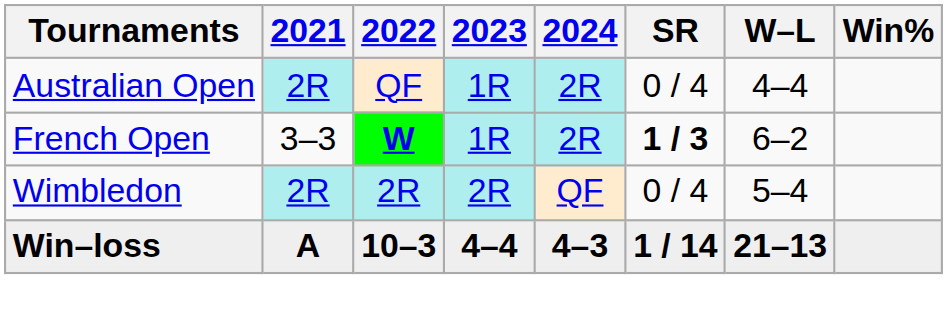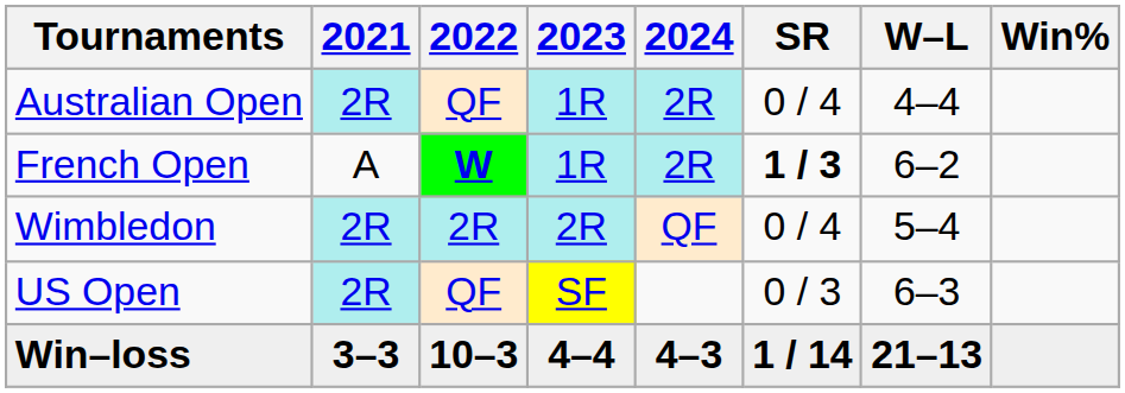 <table class=wikitable style=text-align:center>
 <tr>
 <th>Tournaments</th>
 <th><a href='#'>2021</a></th>
 <th><a href='#'>2022</a></th>
 <th><a href='#'>2023</a></th>
 <th><a href='#'>2024</a></th>
 <th>SR</th>
 <th>W–L</th>
 <th>Win%</th>
 </tr>
 <tr>
 <td align=left><a href='#'>Australian Open</a></td>
 <td bgcolor=#afeeee><a href='#'>2R</a></td>
 <td bgcolor="ffebcd"><a href='#'>QF</a></td>
 <td bgcolor=#afeeee><a href='#'>1R</a></td>
 <td bgcolor=#afeeee><a href='#'>2R</a></td>
 <td>0 / 4</td>
 <td>4–4</td>
 <td></td>
 </tr>
 <tr>
 <td align=left><a href='#'>French Open</a></td>
-<td>3–3</td>
+<td>A</td>
 <td bgcolor="lime"><a href='#'><strong>W</strong></a></td>
 <td bgcolor=afeeee><a href='#'>1R</a></td>
 <td bgcolor=afeeee><a href='#'>2R</a></td>
 <td><strong>1 / 3</strong></td>
 <td>6–2</td>
 <td></td>
 </tr>
 <tr>
 <td align=left><a href='#'>Wimbledon</a></td>
 <td bgcolor=#afeeee><a href='#'>2R</a></td>
 <td bgcolor=#afeeee><a href='#'>2R</a></td>
 <td bgcolor=#afeeee><a href='#'>2R</a></td>
 <td bgcolor="ffebcd"><a href='#'>QF</a></td>
 <td>0 / 4</td>
 <td>5–4</td>
 <td></td>
 </tr>
+<tr>
+<td align=left><a href='#'>US Open</a></td>
+<td bgcolor=#afeeee><a href='#'>2R</a></td>
+<td bgcolor="ffebcd"><a href='#'>QF</a></td>
+<td bgcolor=yellow><a href='#'>SF</a></td>
+<td></td>
+<td>0 / 3</td>
+<td>6–3</td>
+<td></td>
+</tr>
 <tr style=background:#efefef;font-weight:bold>
 <td style=text-align:left>Win–loss</td>
-<td>A</td>
+<td>3–3</td>
 <td>10–3</td>
 <td>4–4</td>
 <td>4–3</td>
 <td>1 / 14</td>
 <td>21–13</td>
 <td></td>
 </tr>
 </table>
